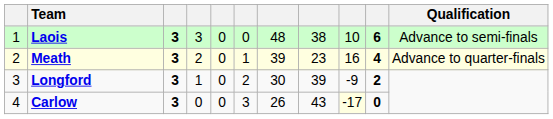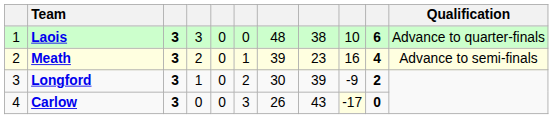 <table class="wikitable" style="text-align:center">
 <tr>
 <th width=20></th>
 <th width=150 style="text-align:left;">Team</th>
 <th width=20></th>
 <th width=20></th>
 <th width=20></th>
 <th width=20></th>
 <th width=40></th>
 <th width=40></th>
 <th width=20></th>
 <th width=20></th>
 <th>Qualification</th>
 </tr>
 <tr style="background:#ccffcc">
 <td>1</td>
 <td align=left><strong> <a href='#'>Laois</a> </strong></td>
 <td><strong>3</strong></td>
 <td>3</td>
 <td>0</td>
 <td>0</td>
 <td>48</td>
 <td>38</td>
 <td>10</td>
 <td><strong>6</strong></td>
-<td>Advance to semi-finals</td>
+<td>Advance to quarter-finals</td>
 </tr>
 <tr style="background:#FFFFE0">
 <td>2</td>
 <td align=left><strong> <a href='#'>Meath</a> </strong></td>
 <td><strong>3</strong></td>
 <td>2</td>
 <td>0</td>
 <td>1</td>
 <td>39</td>
 <td>23</td>
 <td>16</td>
 <td><strong>4</strong></td>
-<td>Advance to quarter-finals</td>
+<td>Advance to semi-finals</td>
 </tr>
 <tr>
 <td>3</td>
 <td align=left><strong> <a href='#'>Longford</a> </strong></td>
 <td><strong>3</strong></td>
 <td>1</td>
 <td>0</td>
 <td>2</td>
 <td>30</td>
 <td>39</td>
 <td>-9</td>
 <td><strong>2</strong></td>
 <td rowspan="2"></td>
 </tr>
 <tr>
 <td>4</td>
 <td align=left><strong> <a href='#'>Carlow</a> </strong></td>
 <td><strong>3</strong></td>
 <td>0</td>
 <td>0</td>
 <td>3</td>
 <td>26</td>
 <td>43</td>
 <td style="background: lightyellow;">-17</td>
 <td><strong>0</strong></td>
 </tr>
 </table>
